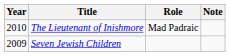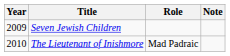 <table class="wikitable plainrowheaders sortable">
 <tr>
 <th>Year</th>
 <th>Title</th>
 <th>Role</th>
 <th>Note</th>
 </tr>
 <tr>
+<td>2009</td>
+<td><em><a href='#'>Seven Jewish Children</a></em></td>
+<td></td>
+<td></td>
+</tr>
+<tr>
 <td>2010</td>
 <td><em><a href='#'>The Lieutenant of Inishmore</a></em></td>
 <td>Mad Padraic</td>
 <td></td>
 </tr>
-<tr>
-<td>2009</td>
-<td><em><a href='#'>Seven Jewish Children</a></em></td>
-<td></td>
-<td></td>
-</tr>
 </table>
